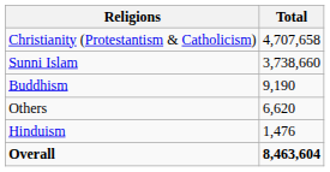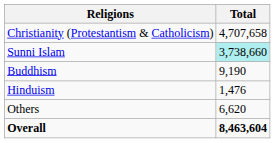 <table class="wikitable">
 <tr>
 <th>Religions</th>
 <th>Total</th>
 </tr>
 <tr>
 <td><a href='#'>Christianity</a> (<a href='#'>Protestantism</a> & <a href='#'>Catholicism</a>)</td>
 <td>4,707,658</td>
 </tr>
 <tr>
 <td><a href='#'>Sunni Islam</a></td>
-<td>3,738,660</td>
+<td style="background: paleturquoise;">3,738,660</td>
 </tr>
 <tr>
 <td><a href='#'>Buddhism</a></td>
 <td>9,190</td>
 </tr>
 <tr>
+<td><a href='#'>Hinduism</a></td>
+<td>1,476</td>
+</tr>
+<tr>
 <td>Others</td>
 <td>6,620</td>
-</tr>
-<tr>
-<td><a href='#'>Hinduism</a></td>
-<td>1,476</td>
 </tr>
 <tr>
 <td><strong>Overall</strong></td>
 <td><strong>8,463,604</strong></td>
 </tr>
 </table>
